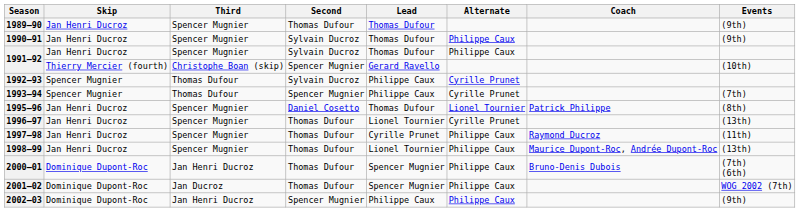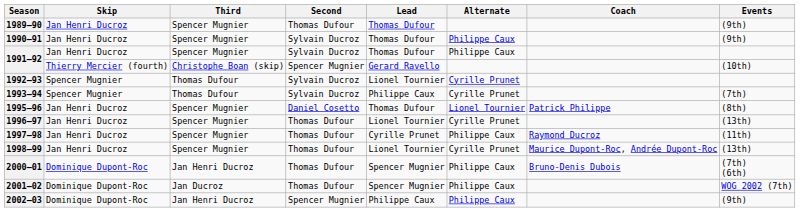 <table class="wikitable">
 <tr>
 <th scope="col">Season</th>
 <th scope="col">Skip</th>
 <th scope="col">Third</th>
 <th scope="col">Second</th>
 <th scope="col">Lead</th>
 <th scope="col">Alternate</th>
 <th scope="col">Coach</th>
 <th scope="col">Events</th>
 </tr>
 <tr>
 <th scope="row">1989–90</th>
 <td><a href='#'>Jan Henri Ducroz</a></td>
 <td>Spencer Mugnier</td>
 <td>Thomas Dufour</td>
 <td><a href='#'>Thomas Dufour</a></td>
 <td></td>
 <td></td>
 <td> (9th)</td>
 </tr>
 <tr>
 <th scope="row">1990–91</th>
 <td>Jan Henri Ducroz</td>
 <td>Spencer Mugnier</td>
 <td>Sylvain Ducroz</td>
 <td>Thomas Dufour</td>
 <td><a href='#'>Philippe Caux</a></td>
 <td></td>
 <td> (9th)</td>
 </tr>
 <tr>
 <th scope="row" rowspan=2>1991–92</th>
 <td>Jan Henri Ducroz</td>
 <td>Spencer Mugnier</td>
 <td>Sylvain Ducroz</td>
 <td>Thomas Dufour</td>
 <td>Philippe Caux</td>
 <td></td>
 <td> </td>
 </tr>
 <tr>
 <td><a href='#'>Thierry Mercier</a> (fourth)</td>
 <td><a href='#'>Christophe Boan</a> (skip)</td>
 <td>Spencer Mugnier</td>
 <td><a href='#'>Gerard Ravello</a></td>
 <td></td>
 <td></td>
 <td> (10th)</td>
 </tr>
 <tr>
 <th scope="row">1992–93</th>
 <td>Spencer Mugnier</td>
 <td>Thomas Dufour</td>
 <td>Sylvain Ducroz</td>
-<td>Philippe Caux</td>
+<td>Lionel Tournier</td>
 <td><a href='#'>Cyrille Prunet</a></td>
 <td></td>
 <td> </td>
 </tr>
 <tr>
 <th scope="row">1993–94</th>
 <td>Spencer Mugnier</td>
 <td>Thomas Dufour</td>
-<td>Spencer Mugnier</td>
+<td>Sylvain Ducroz</td>
 <td>Philippe Caux</td>
 <td>Cyrille Prunet</td>
 <td></td>
 <td> (7th)</td>
 </tr>
 <tr>
 <th scope="row">1995–96</th>
 <td>Jan Henri Ducroz</td>
 <td>Spencer Mugnier</td>
 <td><a href='#'>Daniel Cosetto</a></td>
 <td>Thomas Dufour</td>
 <td><a href='#'>Lionel Tournier</a></td>
 <td><a href='#'>Patrick Philippe</a></td>
 <td> (8th)</td>
 </tr>
 <tr>
 <th scope="row">1996–97</th>
 <td>Jan Henri Ducroz</td>
 <td>Spencer Mugnier</td>
 <td>Thomas Dufour</td>
 <td>Lionel Tournier</td>
 <td>Cyrille Prunet</td>
 <td></td>
 <td> (13th)</td>
 </tr>
 <tr>
 <th scope="row">1997–98</th>
 <td>Jan Henri Ducroz</td>
 <td>Spencer Mugnier</td>
 <td>Thomas Dufour</td>
 <td>Cyrille Prunet</td>
 <td>Philippe Caux</td>
 <td><a href='#'>Raymond Ducroz</a></td>
 <td> (11th)</td>
 </tr>
 <tr>
 <th scope="row">1998–99</th>
 <td>Jan Henri Ducroz</td>
 <td>Spencer Mugnier</td>
 <td>Thomas Dufour</td>
 <td>Lionel Tournier</td>
-<td>Philippe Caux</td>
+<td>Cyrille Prunet</td>
 <td><a href='#'>Maurice Dupont-Roc</a>, <a href='#'>Andrée Dupont-Roc</a></td>
 <td> (13th)</td>
 </tr>
 <tr>
 <th scope="row">2000–01</th>
 <td><a href='#'>Dominique Dupont-Roc</a></td>
 <td>Jan Henri Ducroz</td>
 <td>Thomas Dufour</td>
 <td>Spencer Mugnier</td>
 <td>Philippe Caux</td>
 <td><a href='#'>Bruno-Denis Dubois</a></td>
 <td> (7th)<br> (6th)</td>
 </tr>
 <tr>
 <th scope="row">2001–02</th>
 <td>Dominique Dupont-Roc</td>
 <td>Jan Ducroz</td>
 <td>Thomas Dufour</td>
 <td>Spencer Mugnier</td>
 <td>Philippe Caux</td>
 <td></td>
 <td><a href='#'>WOG 2002</a> (7th)</td>
 </tr>
 <tr>
 <th scope="row">2002–03</th>
 <td>Dominique Dupont-Roc</td>
 <td>Jan Henri Ducroz</td>
 <td>Spencer Mugnier</td>
 <td>Philippe Caux</td>
 <td><a href='#'>Philippe Caux</a></td>
 <td></td>
 <td> (9th)</td>
 </tr>
 </table>
